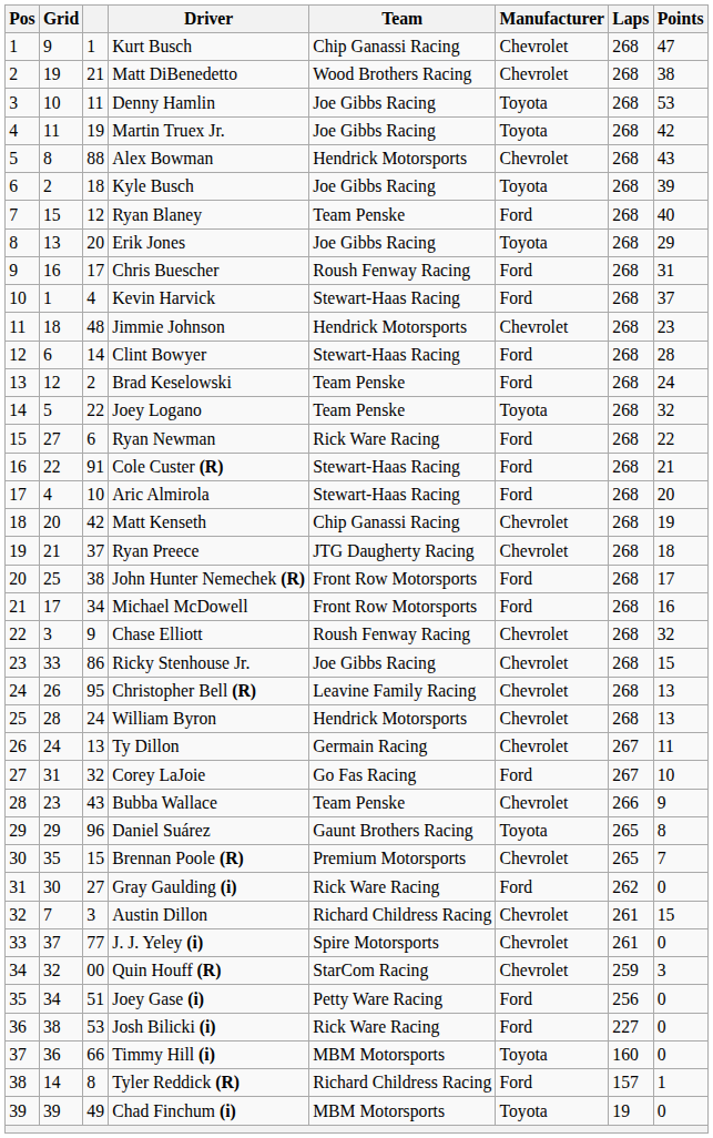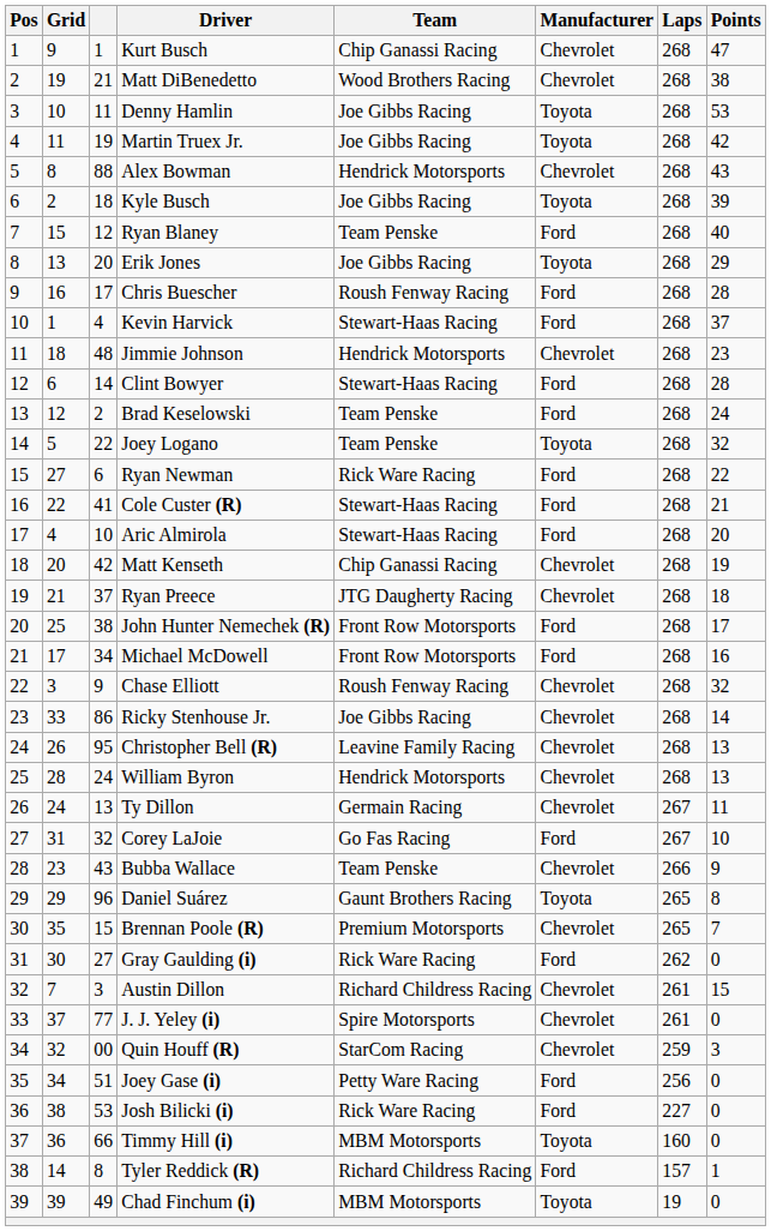 <table class="wikitable" style="font-size:98%">
 <tr>
 <th>Pos</th>
 <th>Grid</th>
 <th></th>
 <th>Driver</th>
 <th>Team</th>
 <th>Manufacturer</th>
 <th>Laps</th>
 <th>Points</th>
 </tr>
 <tr>
 <td>1</td>
 <td>9</td>
 <td>1</td>
 <td>Kurt Busch</td>
 <td>Chip Ganassi Racing</td>
 <td>Chevrolet</td>
 <td>268</td>
 <td>47</td>
 </tr>
 <tr>
 <td>2</td>
 <td>19</td>
 <td>21</td>
 <td>Matt DiBenedetto</td>
 <td>Wood Brothers Racing</td>
 <td>Chevrolet</td>
 <td>268</td>
 <td>38</td>
 </tr>
 <tr>
 <td>3</td>
 <td>10</td>
 <td>11</td>
 <td>Denny Hamlin</td>
 <td>Joe Gibbs Racing</td>
 <td>Toyota</td>
 <td>268</td>
 <td>53</td>
 </tr>
 <tr>
 <td>4</td>
 <td>11</td>
 <td>19</td>
 <td>Martin Truex Jr.</td>
 <td>Joe Gibbs Racing</td>
 <td>Toyota</td>
 <td>268</td>
 <td>42</td>
 </tr>
 <tr>
 <td>5</td>
 <td>8</td>
 <td>88</td>
 <td>Alex Bowman</td>
 <td>Hendrick Motorsports</td>
 <td>Chevrolet</td>
 <td>268</td>
 <td>43</td>
 </tr>
 <tr>
 <td>6</td>
 <td>2</td>
 <td>18</td>
 <td>Kyle Busch</td>
 <td>Joe Gibbs Racing</td>
 <td>Toyota</td>
 <td>268</td>
 <td>39</td>
 </tr>
 <tr>
 <td>7</td>
 <td>15</td>
 <td>12</td>
 <td>Ryan Blaney</td>
 <td>Team Penske</td>
 <td>Ford</td>
 <td>268</td>
 <td>40</td>
 </tr>
 <tr>
 <td>8</td>
 <td>13</td>
 <td>20</td>
 <td>Erik Jones</td>
 <td>Joe Gibbs Racing</td>
 <td>Toyota</td>
 <td>268</td>
 <td>29</td>
 </tr>
 <tr>
 <td>9</td>
 <td>16</td>
 <td>17</td>
 <td>Chris Buescher</td>
 <td>Roush Fenway Racing</td>
 <td>Ford</td>
 <td>268</td>
-<td>31</td>
+<td>28</td>
 </tr>
 <tr>
 <td>10</td>
 <td>1</td>
 <td>4</td>
 <td>Kevin Harvick</td>
 <td>Stewart-Haas Racing</td>
 <td>Ford</td>
 <td>268</td>
 <td>37</td>
 </tr>
 <tr>
 <td>11</td>
 <td>18</td>
 <td>48</td>
 <td>Jimmie Johnson</td>
 <td>Hendrick Motorsports</td>
 <td>Chevrolet</td>
 <td>268</td>
 <td>23</td>
 </tr>
 <tr>
 <td>12</td>
 <td>6</td>
 <td>14</td>
 <td>Clint Bowyer</td>
 <td>Stewart-Haas Racing</td>
 <td>Ford</td>
 <td>268</td>
 <td>28</td>
 </tr>
 <tr>
 <td>13</td>
 <td>12</td>
 <td>2</td>
 <td>Brad Keselowski</td>
 <td>Team Penske</td>
 <td>Ford</td>
 <td>268</td>
 <td>24</td>
 </tr>
 <tr>
 <td>14</td>
 <td>5</td>
 <td>22</td>
 <td>Joey Logano</td>
 <td>Team Penske</td>
 <td>Toyota</td>
 <td>268</td>
 <td>32</td>
 </tr>
 <tr>
 <td>15</td>
 <td>27</td>
 <td>6</td>
 <td>Ryan Newman</td>
 <td>Rick Ware Racing</td>
 <td>Ford</td>
 <td>268</td>
 <td>22</td>
 </tr>
 <tr>
 <td>16</td>
 <td>22</td>
-<td>91</td>
+<td>41</td>
 <td>Cole Custer <strong>(R)</strong></td>
 <td>Stewart-Haas Racing</td>
 <td>Ford</td>
 <td>268</td>
 <td>21</td>
 </tr>
 <tr>
 <td>17</td>
 <td>4</td>
 <td>10</td>
 <td>Aric Almirola</td>
 <td>Stewart-Haas Racing</td>
 <td>Ford</td>
 <td>268</td>
 <td>20</td>
 </tr>
 <tr>
 <td>18</td>
 <td>20</td>
 <td>42</td>
 <td>Matt Kenseth</td>
 <td>Chip Ganassi Racing</td>
 <td>Chevrolet</td>
 <td>268</td>
 <td>19</td>
 </tr>
 <tr>
 <td>19</td>
 <td>21</td>
 <td>37</td>
 <td>Ryan Preece</td>
 <td>JTG Daugherty Racing</td>
 <td>Chevrolet</td>
 <td>268</td>
 <td>18</td>
 </tr>
 <tr>
 <td>20</td>
 <td>25</td>
 <td>38</td>
 <td>John Hunter Nemechek <strong>(R)</strong></td>
 <td>Front Row Motorsports</td>
 <td>Ford</td>
 <td>268</td>
 <td>17</td>
 </tr>
 <tr>
 <td>21</td>
 <td>17</td>
 <td>34</td>
 <td>Michael McDowell</td>
 <td>Front Row Motorsports</td>
 <td>Ford</td>
 <td>268</td>
 <td>16</td>
 </tr>
 <tr>
 <td>22</td>
 <td>3</td>
 <td>9</td>
 <td>Chase Elliott</td>
 <td>Roush Fenway Racing</td>
 <td>Chevrolet</td>
 <td>268</td>
 <td>32</td>
 </tr>
 <tr>
 <td>23</td>
 <td>33</td>
 <td>86</td>
 <td>Ricky Stenhouse Jr.</td>
 <td>Joe Gibbs Racing</td>
 <td>Chevrolet</td>
 <td>268</td>
-<td>15</td>
+<td>14</td>
 </tr>
 <tr>
 <td>24</td>
 <td>26</td>
 <td>95</td>
 <td>Christopher Bell <strong>(R)</strong></td>
 <td>Leavine Family Racing</td>
 <td>Chevrolet</td>
 <td>268</td>
 <td>13</td>
 </tr>
 <tr>
 <td>25</td>
 <td>28</td>
 <td>24</td>
 <td>William Byron</td>
 <td>Hendrick Motorsports</td>
 <td>Chevrolet</td>
 <td>268</td>
 <td>13</td>
 </tr>
 <tr>
 <td>26</td>
 <td>24</td>
 <td>13</td>
 <td>Ty Dillon</td>
 <td>Germain Racing</td>
 <td>Chevrolet</td>
 <td>267</td>
 <td>11</td>
 </tr>
 <tr>
 <td>27</td>
 <td>31</td>
 <td>32</td>
 <td>Corey LaJoie</td>
 <td>Go Fas Racing</td>
 <td>Ford</td>
 <td>267</td>
 <td>10</td>
 </tr>
 <tr>
 <td>28</td>
 <td>23</td>
 <td>43</td>
 <td>Bubba Wallace</td>
 <td>Team Penske</td>
 <td>Chevrolet</td>
 <td>266</td>
 <td>9</td>
 </tr>
 <tr>
 <td>29</td>
 <td>29</td>
 <td>96</td>
 <td>Daniel Suárez</td>
 <td>Gaunt Brothers Racing</td>
 <td>Toyota</td>
 <td>265</td>
 <td>8</td>
 </tr>
 <tr>
 <td>30</td>
 <td>35</td>
 <td>15</td>
 <td>Brennan Poole <strong>(R)</strong></td>
 <td>Premium Motorsports</td>
 <td>Chevrolet</td>
 <td>265</td>
 <td>7</td>
 </tr>
 <tr>
 <td>31</td>
 <td>30</td>
 <td>27</td>
 <td>Gray Gaulding <strong>(i)</strong></td>
 <td>Rick Ware Racing</td>
 <td>Ford</td>
 <td>262</td>
 <td>0</td>
 </tr>
 <tr>
 <td>32</td>
 <td>7</td>
 <td>3</td>
 <td>Austin Dillon</td>
 <td>Richard Childress Racing</td>
 <td>Chevrolet</td>
 <td>261</td>
 <td>15</td>
 </tr>
 <tr>
 <td>33</td>
 <td>37</td>
 <td>77</td>
 <td>J. J. Yeley <strong>(i)</strong></td>
 <td>Spire Motorsports</td>
 <td>Chevrolet</td>
 <td>261</td>
 <td>0</td>
 </tr>
 <tr>
 <td>34</td>
 <td>32</td>
 <td>00</td>
 <td>Quin Houff <strong>(R)</strong></td>
 <td>StarCom Racing</td>
 <td>Chevrolet</td>
 <td>259</td>
 <td>3</td>
 </tr>
 <tr>
 <td>35</td>
 <td>34</td>
 <td>51</td>
 <td>Joey Gase <strong>(i)</strong></td>
 <td>Petty Ware Racing</td>
 <td>Ford</td>
 <td>256</td>
 <td>0</td>
 </tr>
 <tr>
 <td>36</td>
 <td>38</td>
 <td>53</td>
 <td>Josh Bilicki <strong>(i)</strong></td>
 <td>Rick Ware Racing</td>
 <td>Ford</td>
 <td>227</td>
 <td>0</td>
 </tr>
 <tr>
 <td>37</td>
 <td>36</td>
 <td>66</td>
 <td>Timmy Hill <strong>(i)</strong></td>
 <td>MBM Motorsports</td>
 <td>Toyota</td>
 <td>160</td>
 <td>0</td>
 </tr>
 <tr>
 <td>38</td>
 <td>14</td>
 <td>8</td>
 <td>Tyler Reddick <strong>(R)</strong></td>
 <td>Richard Childress Racing</td>
 <td>Ford</td>
 <td>157</td>
 <td>1</td>
 </tr>
 <tr>
 <td>39</td>
 <td>39</td>
 <td>49</td>
 <td>Chad Finchum <strong>(i)</strong></td>
 <td>MBM Motorsports</td>
 <td>Toyota</td>
 <td>19</td>
 <td>0</td>
 </tr>
 <tr>
 <th colspan="8"></th>
 </tr>
 </table>
